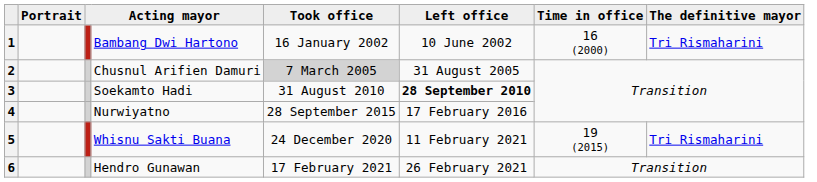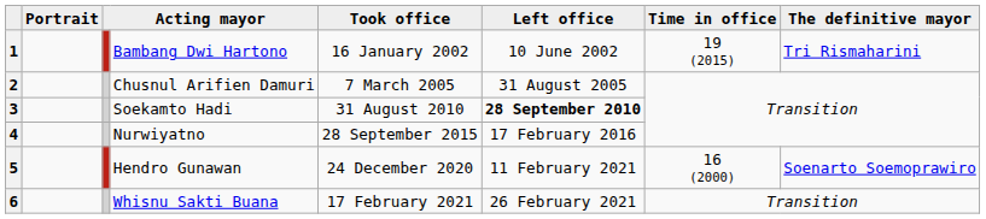 <table class="wikitable">
 <tr bgcolor=#eeeeee>
 <td></td>
 <td align="center"><strong>Portrait</strong></td>
 <td colspan="2" align="center"><strong>Acting mayor</strong></td>
 <td align="center"><strong>Took office</strong></td>
 <td align="center"><strong>Left office</strong></td>
 <td align="center"><strong>Time in office	</strong></td>
 <td align="center"><strong>The definitive mayor</strong></td>
 </tr>
 <tr>
 <th style="background:;color:black">1</th>
 <td></td>
 <td bgcolor=#bd2016></td>
 <td><a href='#'>Bambang Dwi Hartono</a></td>
 <td style="text-align:center;">16 January 2002</td>
 <td style="text-align:center;">10 June 2002</td>
-<td style="text-align:center;">16<br><small>(2000)</small></td>
+<td style="text-align:center;">19<br><small>(2015)</small></td>
 <td><a href='#'>Tri Rismaharini</a></td>
 </tr>
 <tr>
 <th style="background:;color:black">2</th>
 <td></td>
 <td bgcolor=#d3d3d3></td>
 <td>Chusnul Arifien Damuri</td>
-<td style="background: lightgrey; text-align:center;">7 March 2005</td>
+<td style="text-align:center;">7 March 2005</td>
 <td style="text-align:center;">31 August 2005</td>
 <td colspan="2" rowspan="3" style="text-align:center;"><em>Transition</em></td>
 </tr>
 <tr>
 <th style="background:;color:black">3</th>
 <td></td>
 <td bgcolor=#d3d3d3></td>
 <td>Soekamto Hadi</td>
 <td style="text-align:center;">31 August 2010</td>
 <td style="text-align:center;"><strong>28 September 2010</strong></td>
 </tr>
 <tr>
 <th style="background:;color:black">4</th>
 <td></td>
 <td bgcolor=#d3d3d3></td>
 <td>Nurwiyatno</td>
 <td style="text-align:center;">28 September 2015</td>
 <td style="text-align:center;">17 February 2016</td>
 </tr>
 <tr>
 <th style="background:;color:black">5</th>
 <td></td>
 <td bgcolor=#bd2016></td>
-<td><a href='#'>Whisnu Sakti Buana</a></td>
+<td>Hendro Gunawan</td>
 <td style="text-align:center;">24 December 2020</td>
 <td style="text-align:center;">11 February 2021</td>
-<td style="text-align:center;">19<br><small>(2015)</small></td>
-<td><a href='#'>Tri Rismaharini</a></td>
+<td style="text-align:center;">16<br><small>(2000)</small></td>
+<td><a href='#'>Soenarto Soemoprawiro</a></td>
 </tr>
 <tr>
 <th style="background:;color:black">6</th>
 <td></td>
 <td bgcolor=#d3d3d3></td>
-<td>Hendro Gunawan</td>
+<td><a href='#'>Whisnu Sakti Buana</a></td>
 <td style="text-align:center;">17 February 2021</td>
 <td style="text-align:center;">26 February 2021</td>
 <td colspan="2" style="text-align:center;"><em>Transition</em></td>
 </tr>
 </table>
